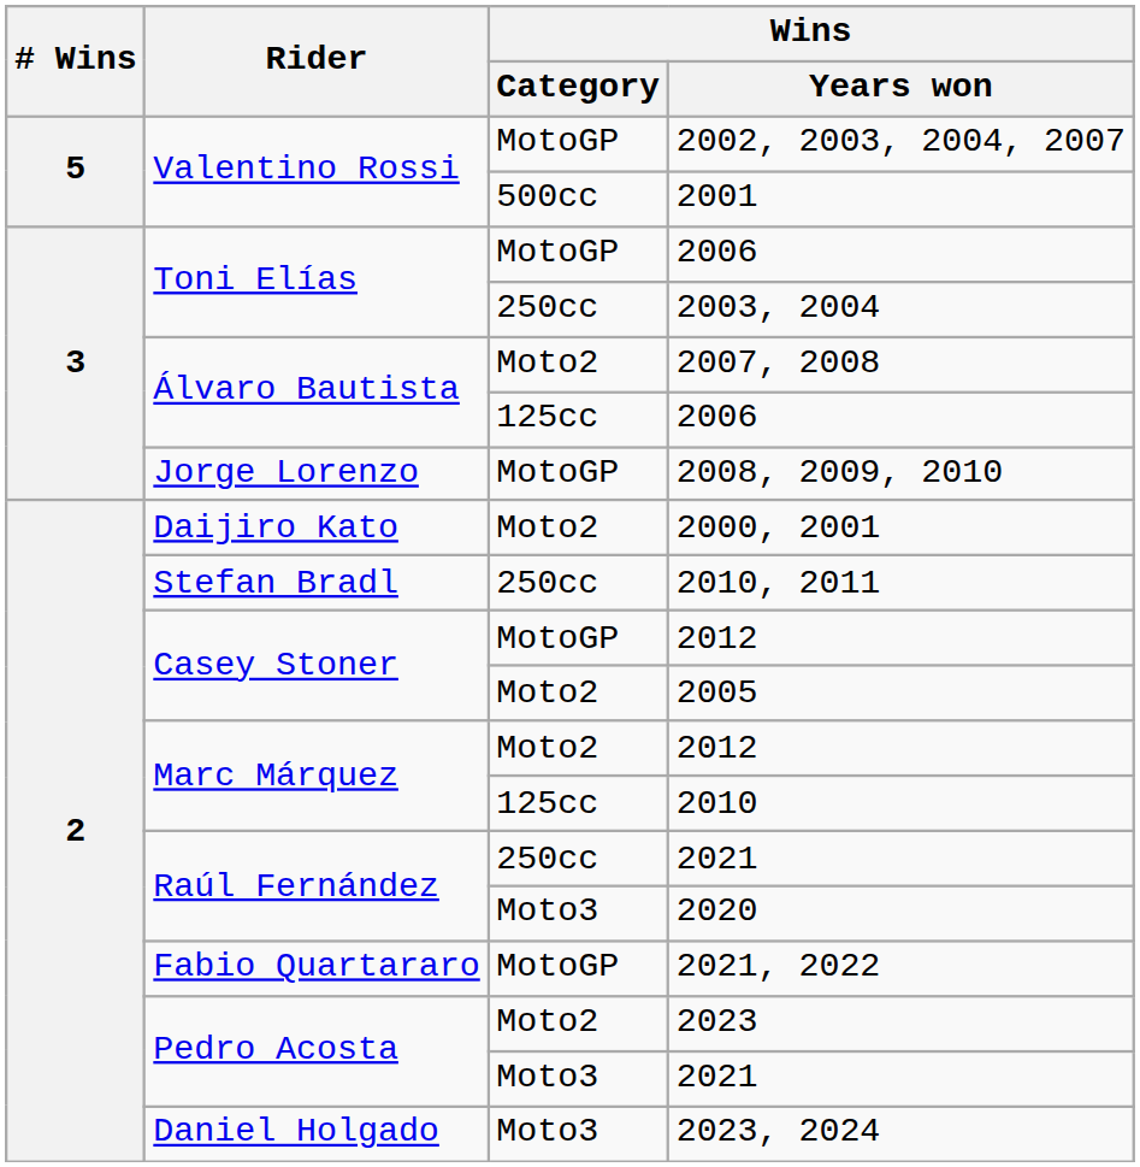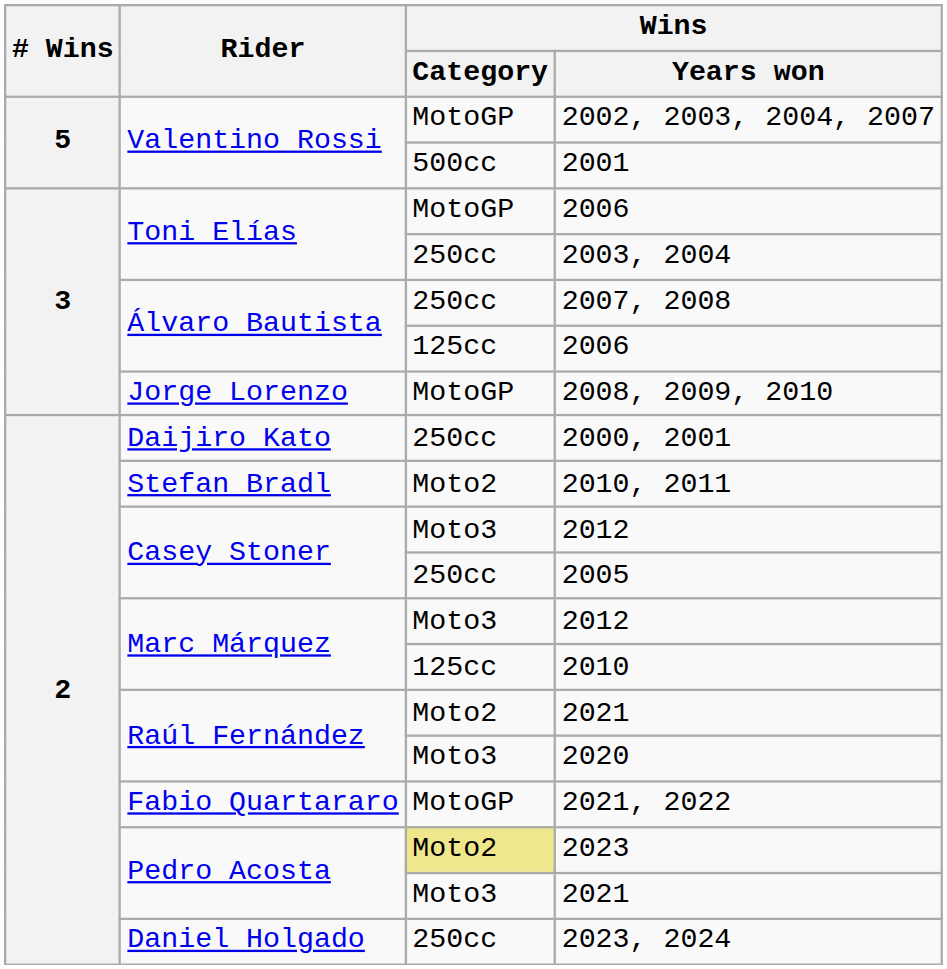 <table class="wikitable" style="font-size: 95%;">
 <tr>
 <th rowspan=2># Wins</th>
 <th rowspan=2>Rider</th>
 <th colspan=2>Wins</th>
 </tr>
 <tr>
 <th>Category</th>
 <th>Years won</th>
 </tr>
 <tr>
 <th rowspan=2>5</th>
 <td rowspan=2> <a href='#'>Valentino Rossi</a></td>
 <td>MotoGP</td>
 <td>2002, 2003, 2004, 2007</td>
 </tr>
 <tr>
 <td>500cc</td>
 <td>2001</td>
 </tr>
 <tr>
 <th rowspan=5>3</th>
 <td rowspan=2> <a href='#'>Toni Elías</a></td>
 <td>MotoGP</td>
 <td>2006</td>
 </tr>
 <tr>
 <td>250cc</td>
 <td>2003, 2004</td>
 </tr>
 <tr>
 <td rowspan=2> <a href='#'>Álvaro Bautista</a></td>
-<td>Moto2</td>
+<td>250cc</td>
 <td>2007, 2008</td>
 </tr>
 <tr>
 <td>125cc</td>
 <td>2006</td>
 </tr>
 <tr>
 <td> <a href='#'>Jorge Lorenzo</a></td>
 <td>MotoGP</td>
 <td>2008, 2009, 2010</td>
 </tr>
 <tr>
 <th rowspan="12">2</th>
 <td> <a href='#'>Daijiro Kato</a></td>
-<td>Moto2</td>
+<td>250cc</td>
 <td>2000, 2001</td>
 </tr>
 <tr>
 <td> <a href='#'>Stefan Bradl</a></td>
-<td>250cc</td>
+<td>Moto2</td>
 <td>2010, 2011</td>
 </tr>
 <tr>
 <td rowspan=2> <a href='#'>Casey Stoner</a></td>
-<td>MotoGP</td>
+<td>Moto3</td>
 <td>2012</td>
 </tr>
 <tr>
-<td>Moto2</td>
+<td>250cc</td>
 <td>2005</td>
 </tr>
 <tr>
 <td rowspan=2> <a href='#'>Marc Márquez</a></td>
-<td>Moto2</td>
+<td>Moto3</td>
 <td>2012</td>
 </tr>
 <tr>
 <td>125cc</td>
 <td>2010</td>
 </tr>
 <tr>
 <td rowspan=2> <a href='#'>Raúl Fernández</a></td>
-<td>250cc</td>
+<td>Moto2</td>
 <td>2021</td>
 </tr>
 <tr>
 <td>Moto3</td>
 <td>2020</td>
 </tr>
 <tr>
 <td> <a href='#'>Fabio Quartararo</a></td>
 <td>MotoGP</td>
 <td>2021, 2022</td>
 </tr>
 <tr>
 <td rowspan=2> <a href='#'>Pedro Acosta</a></td>
-<td>Moto2</td>
+<td style="background: khaki;">Moto2</td>
 <td>2023</td>
 </tr>
 <tr>
 <td>Moto3</td>
 <td>2021</td>
 </tr>
 <tr>
 <td> <a href='#'>Daniel Holgado</a></td>
-<td>Moto3</td>
+<td>250cc</td>
 <td>2023, 2024</td>
 </tr>
 </table>
